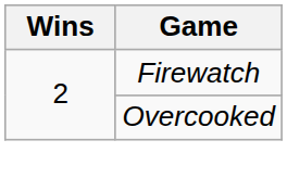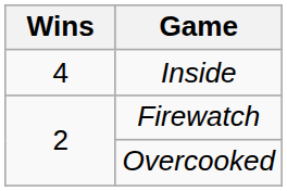 <table class="wikitable" style="text-align:center;">
 <tr>
 <th scope="col" width="55">Wins</th>
 <th scope="col" align="center">Game</th>
+</tr>
+<tr>
+<td style="text-align:center">4</td>
+<td><em>Inside</em></td>
 </tr>
 <tr>
 <td rowspan="2" style="text-align:center">2</td>
 <td><em>Firewatch</em></td>
 </tr>
 <tr>
 <td><em>Overcooked</em></td>
 </tr>
 </table>
